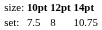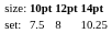 <table style="margin-left:40px;">
 <tr>
 <td>size:</td>
 <td><strong>10pt</strong></td>
 <td><strong>12pt</strong></td>
 <td><strong>14pt</strong></td>
 </tr>
 <tr>
 <td>set:</td>
 <td>7.5</td>
 <td>8</td>
-<td>10.75</td>
+<td>10.25</td>
 </tr>
 </table>
